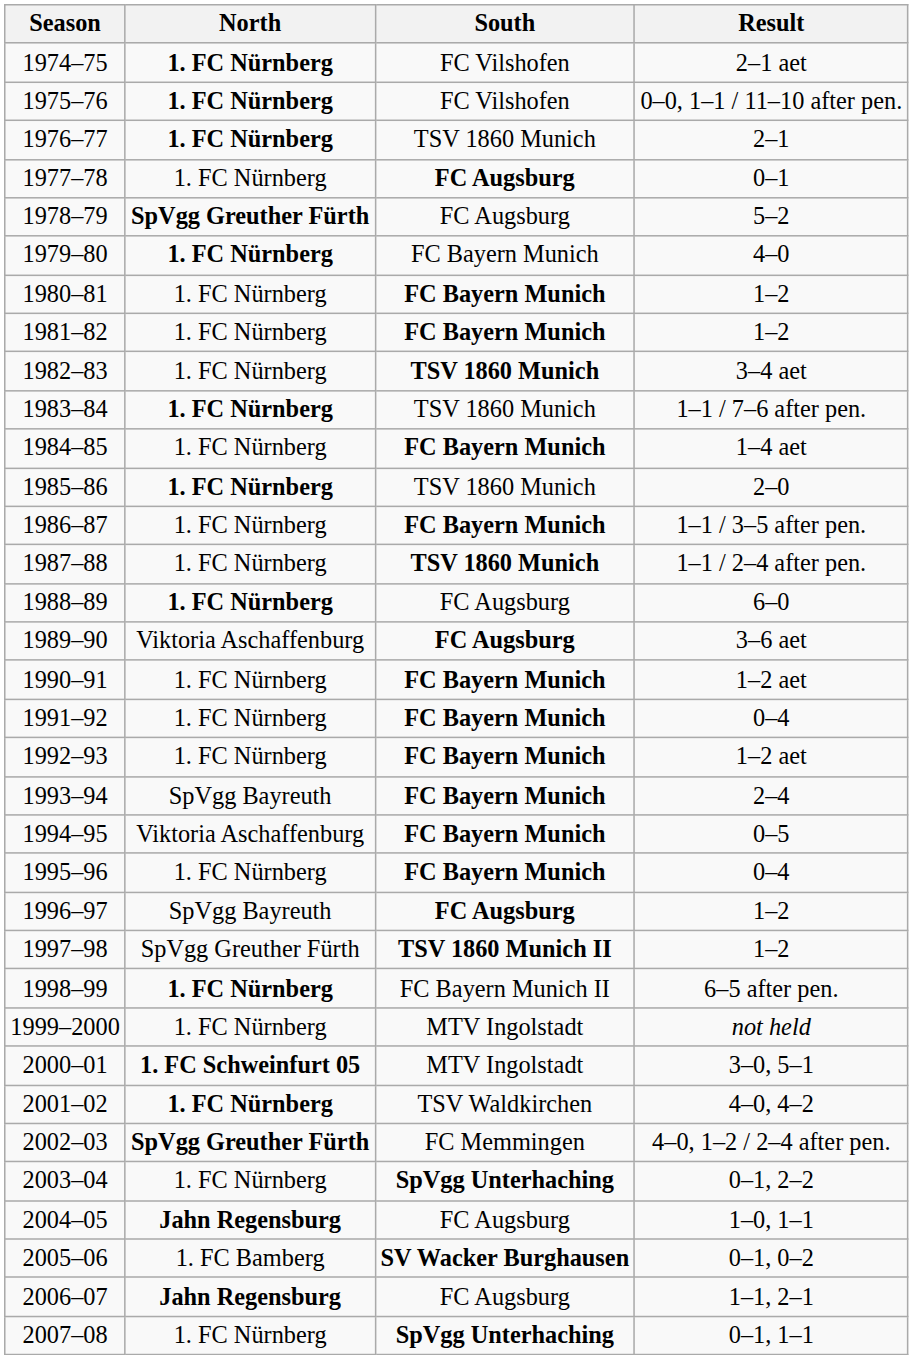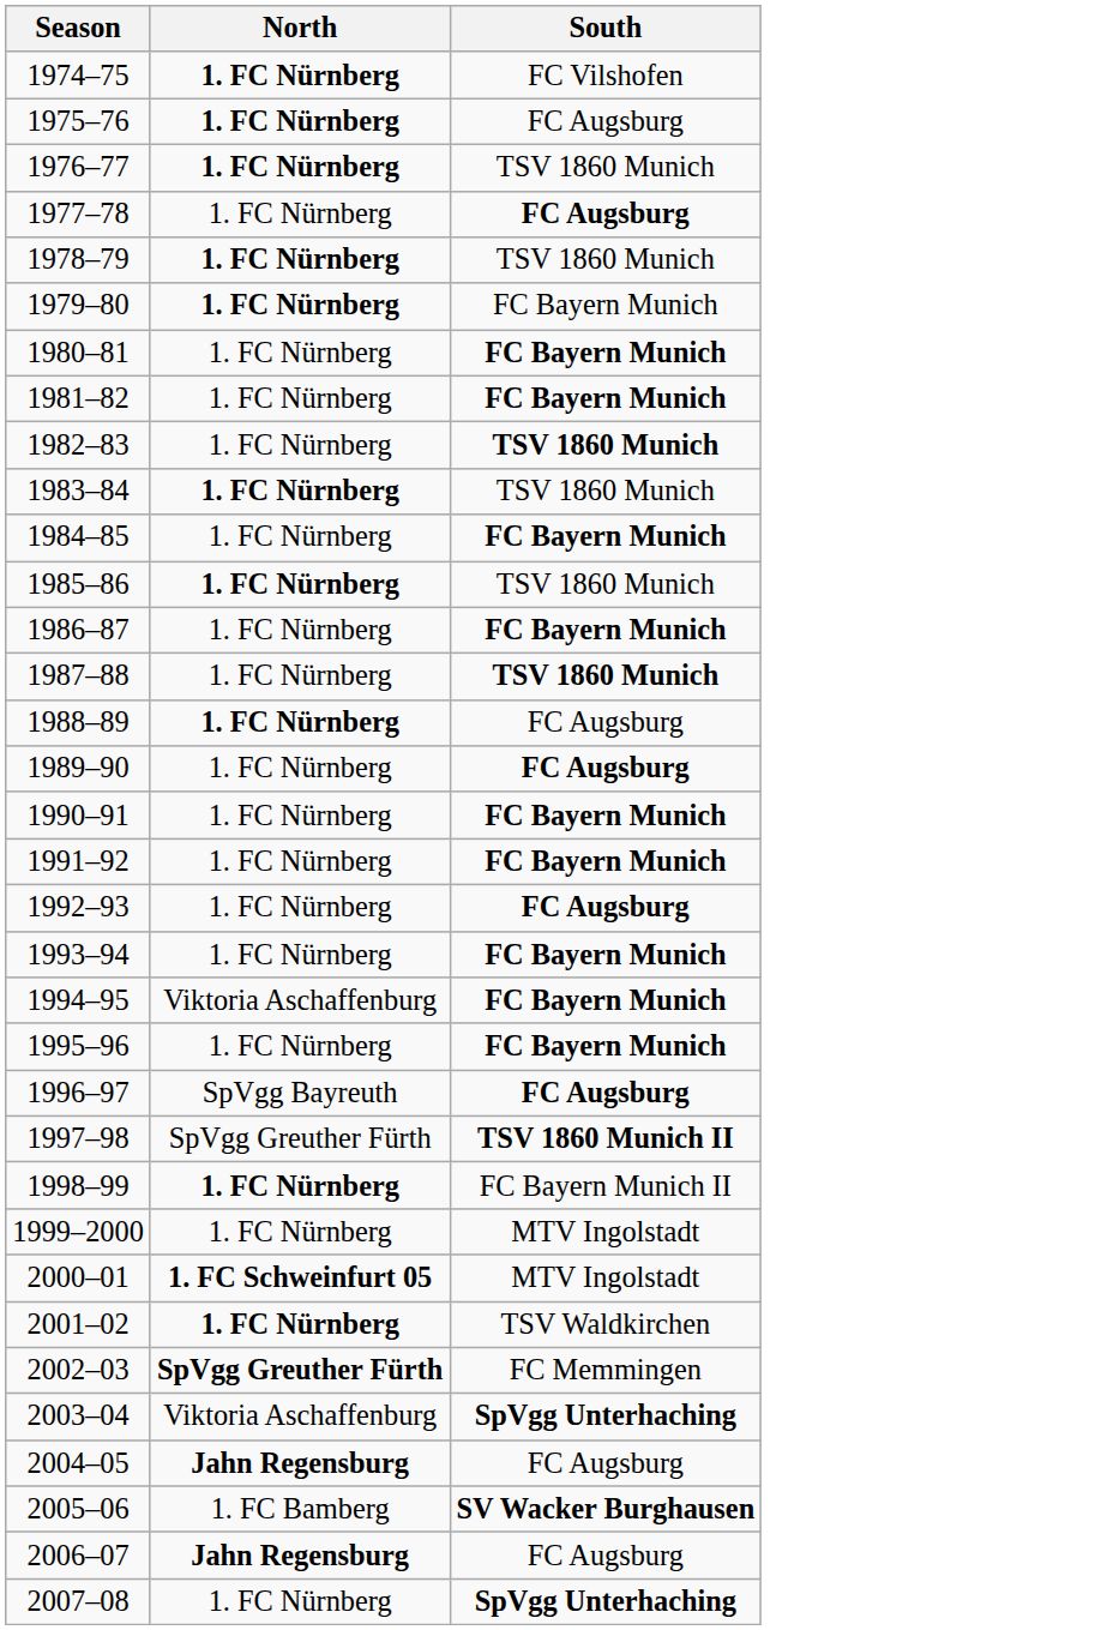 <table class="wikitable">
 <tr>
 <th>Season</th>
 <th>North</th>
 <th>South</th>
-<th>Result</th>
 </tr>
 <tr align="center">
 <td>1974–75</td>
 <td><strong>1. FC Nürnberg</strong></td>
 <td>FC Vilshofen</td>
-<td>2–1 aet</td>
 </tr>
 <tr align="center">
 <td>1975–76</td>
 <td><strong>1. FC Nürnberg</strong></td>
-<td>FC Vilshofen</td>
-<td>0–0, 1–1 / 11–10 after pen.</td>
+<td>FC Augsburg</td>
 </tr>
 <tr align="center">
 <td>1976–77</td>
 <td><strong>1. FC Nürnberg</strong></td>
 <td>TSV 1860 Munich</td>
-<td>2–1</td>
 </tr>
 <tr align="center">
 <td>1977–78</td>
 <td>1. FC Nürnberg</td>
 <td><strong>FC Augsburg</strong></td>
-<td>0–1</td>
 </tr>
 <tr align="center">
 <td>1978–79</td>
-<td><strong>SpVgg Greuther Fürth</strong></td>
-<td>FC Augsburg</td>
-<td>5–2</td>
+<td><strong>1. FC Nürnberg</strong></td>
+<td>TSV 1860 Munich</td>
 </tr>
 <tr align="center">
 <td>1979–80</td>
 <td><strong>1. FC Nürnberg</strong></td>
 <td>FC Bayern Munich</td>
-<td>4–0</td>
 </tr>
 <tr align="center">
 <td>1980–81</td>
 <td>1. FC Nürnberg</td>
 <td><strong>FC Bayern Munich</strong></td>
-<td>1–2</td>
 </tr>
 <tr align="center">
 <td>1981–82</td>
 <td>1. FC Nürnberg</td>
 <td><strong>FC Bayern Munich</strong></td>
-<td>1–2</td>
 </tr>
 <tr align="center">
 <td>1982–83</td>
 <td>1. FC Nürnberg</td>
 <td><strong>TSV 1860 Munich</strong></td>
-<td>3–4 aet</td>
 </tr>
 <tr align="center">
 <td>1983–84</td>
 <td><strong>1. FC Nürnberg</strong></td>
 <td>TSV 1860 Munich</td>
-<td>1–1 / 7–6 after pen.</td>
 </tr>
 <tr align="center">
 <td>1984–85</td>
 <td>1. FC Nürnberg</td>
 <td><strong>FC Bayern Munich</strong></td>
-<td>1–4 aet</td>
 </tr>
 <tr align="center">
 <td>1985–86</td>
 <td><strong>1. FC Nürnberg</strong></td>
 <td>TSV 1860 Munich</td>
-<td>2–0</td>
 </tr>
 <tr align="center">
 <td>1986–87</td>
 <td>1. FC Nürnberg</td>
 <td><strong>FC Bayern Munich</strong></td>
-<td>1–1 / 3–5 after pen.</td>
 </tr>
 <tr align="center">
 <td>1987–88</td>
 <td>1. FC Nürnberg</td>
 <td><strong>TSV 1860 Munich</strong></td>
-<td>1–1 / 2–4 after pen.</td>
 </tr>
 <tr align="center">
 <td>1988–89</td>
 <td><strong>1. FC Nürnberg</strong></td>
 <td>FC Augsburg</td>
-<td>6–0</td>
 </tr>
 <tr align="center">
 <td>1989–90</td>
-<td>Viktoria Aschaffenburg</td>
+<td>1. FC Nürnberg</td>
 <td><strong>FC Augsburg</strong></td>
-<td>3–6 aet</td>
 </tr>
 <tr align="center">
 <td>1990–91</td>
 <td>1. FC Nürnberg</td>
 <td><strong>FC Bayern Munich</strong></td>
-<td>1–2 aet</td>
 </tr>
 <tr align="center">
 <td>1991–92</td>
 <td>1. FC Nürnberg</td>
 <td><strong>FC Bayern Munich</strong></td>
-<td>0–4</td>
 </tr>
 <tr align="center">
 <td>1992–93</td>
 <td>1. FC Nürnberg</td>
-<td><strong>FC Bayern Munich</strong></td>
-<td>1–2 aet</td>
+<td><strong>FC Augsburg</strong></td>
 </tr>
 <tr align="center">
 <td>1993–94</td>
-<td>SpVgg Bayreuth</td>
+<td>1. FC Nürnberg</td>
 <td><strong>FC Bayern Munich</strong></td>
-<td>2–4</td>
 </tr>
 <tr align="center">
 <td>1994–95</td>
 <td>Viktoria Aschaffenburg</td>
 <td><strong>FC Bayern Munich</strong></td>
-<td>0–5</td>
 </tr>
 <tr align="center">
 <td>1995–96</td>
 <td>1. FC Nürnberg</td>
 <td><strong>FC Bayern Munich</strong></td>
-<td>0–4</td>
 </tr>
 <tr align="center">
 <td>1996–97</td>
 <td>SpVgg Bayreuth</td>
 <td><strong>FC Augsburg</strong></td>
-<td>1–2</td>
 </tr>
 <tr align="center">
 <td>1997–98</td>
 <td>SpVgg Greuther Fürth</td>
 <td><strong>TSV 1860 Munich II</strong></td>
-<td>1–2</td>
 </tr>
 <tr align="center">
 <td>1998–99</td>
 <td><strong>1. FC Nürnberg</strong></td>
 <td>FC Bayern Munich II</td>
-<td>6–5 after pen.</td>
 </tr>
 <tr align="center">
 <td>1999–2000</td>
 <td>1. FC Nürnberg</td>
 <td>MTV Ingolstadt</td>
-<td><em>not held</em></td>
 </tr>
 <tr align="center">
 <td>2000–01</td>
 <td><strong>1. FC Schweinfurt 05</strong></td>
 <td>MTV Ingolstadt</td>
-<td>3–0, 5–1</td>
 </tr>
 <tr align="center">
 <td>2001–02</td>
 <td><strong>1. FC Nürnberg</strong></td>
 <td>TSV Waldkirchen</td>
-<td>4–0, 4–2</td>
 </tr>
 <tr align="center">
 <td>2002–03</td>
 <td><strong>SpVgg Greuther Fürth</strong></td>
 <td>FC Memmingen</td>
-<td>4–0, 1–2 / 2–4 after pen.</td>
 </tr>
 <tr align="center">
 <td>2003–04</td>
-<td>1. FC Nürnberg</td>
+<td>Viktoria Aschaffenburg</td>
 <td><strong>SpVgg Unterhaching</strong></td>
-<td>0–1, 2–2</td>
 </tr>
 <tr align="center">
 <td>2004–05</td>
 <td><strong>Jahn Regensburg</strong></td>
 <td>FC Augsburg</td>
-<td>1–0, 1–1</td>
 </tr>
 <tr align="center">
 <td>2005–06</td>
 <td>1. FC Bamberg</td>
 <td><strong>SV Wacker Burghausen</strong></td>
-<td>0–1, 0–2</td>
 </tr>
 <tr align="center">
 <td>2006–07</td>
 <td><strong>Jahn Regensburg</strong></td>
 <td>FC Augsburg</td>
-<td>1–1, 2–1</td>
 </tr>
 <tr align="center">
 <td>2007–08</td>
 <td>1. FC Nürnberg</td>
 <td><strong>SpVgg Unterhaching</strong></td>
-<td>0–1, 1–1</td>
 </tr>
 </table>
